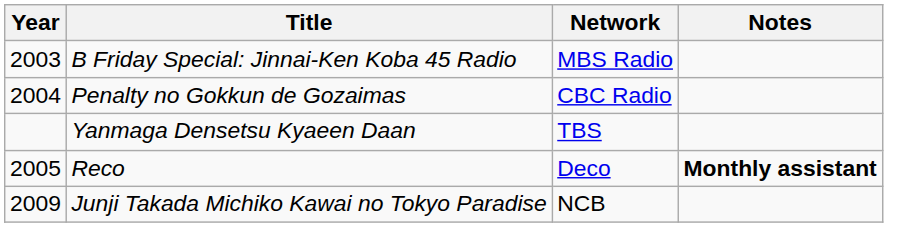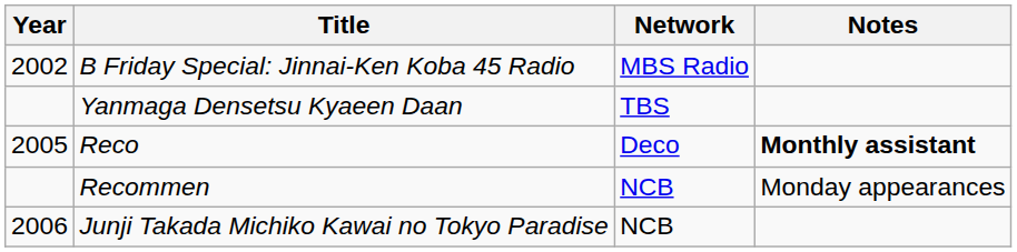 <table class="wikitable">
 <tr>
 <th>Year</th>
 <th>Title</th>
 <th>Network</th>
 <th>Notes</th>
 </tr>
 <tr>
-<td>2003</td>
+<td>2002</td>
 <td><em>B Friday Special: Jinnai-Ken Koba 45 Radio</em></td>
 <td><a href='#'>MBS Radio</a></td>
-<td></td>
-</tr>
-<tr>
-<td>2004</td>
-<td><em>Penalty no Gokkun de Gozaimas</em></td>
-<td><a href='#'>CBC Radio</a></td>
 <td></td>
 </tr>
 <tr>
 <td></td>
 <td><em>Yanmaga Densetsu Kyaeen Daan</em></td>
 <td><a href='#'>TBS</a></td>
 <td></td>
 </tr>
 <tr>
 <td>2005</td>
 <td><em>Reco</em></td>
 <td><a href='#'>Deco</a></td>
 <td><strong>Monthly assistant</strong></td>
 </tr>
 <tr>
-<td>2009</td>
+<td></td>
+<td><em>Recommen</em></td>
+<td><a href='#'>NCB</a></td>
+<td>Monday appearances</td>
+</tr>
+<tr>
+<td>2006</td>
 <td><em>Junji Takada Michiko Kawai no Tokyo Paradise</em></td>
 <td>NCB</td>
 <td></td>
 </tr>
 </table>
